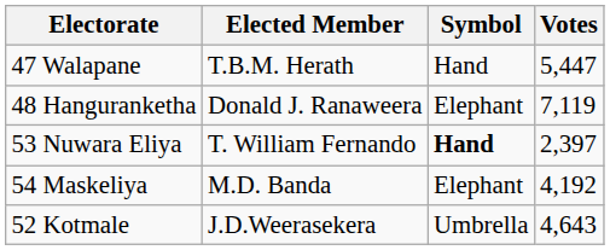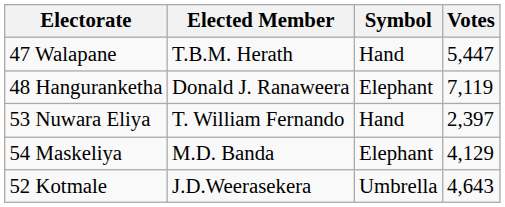 <table class="wikitable" border="1">
 <tr>
 <th>Electorate</th>
 <th>Elected Member</th>
 <th>Symbol</th>
 <th>Votes</th>
 </tr>
 <tr>
 <td>47 Walapane</td>
 <td>T.B.M.  Herath</td>
 <td>Hand</td>
 <td>5,447</td>
 </tr>
 <tr>
 <td>48 Hanguranketha</td>
 <td>Donald J.  Ranaweera</td>
 <td>Elephant</td>
 <td>7,119</td>
 </tr>
 <tr>
 <td>53 Nuwara Eliya</td>
 <td>T.  William Fernando</td>
-<td><strong>Hand</strong></td>
+<td>Hand</td>
 <td>2,397</td>
 </tr>
 <tr>
 <td>54 Maskeliya</td>
 <td>M.D.  Banda</td>
 <td>Elephant</td>
-<td>4,192</td>
+<td>4,129</td>
 </tr>
 <tr>
 <td>52 Kotmale</td>
 <td>J.D.Weerasekera</td>
 <td>Umbrella</td>
 <td>4,643</td>
 </tr>
 </table>
